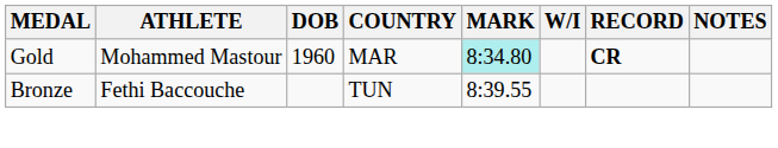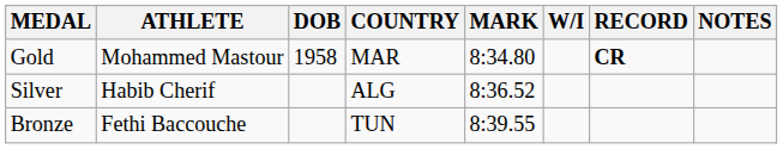 <table class="wikitable">
 <tr>
 <th>MEDAL</th>
 <th>ATHLETE</th>
 <th>DOB</th>
 <th>COUNTRY</th>
 <th>MARK</th>
 <th>W/I</th>
 <th>RECORD</th>
 <th>NOTES</th>
 </tr>
 <tr>
 <td>Gold</td>
 <td>Mohammed Mastour</td>
-<td>1960</td>
+<td>1958</td>
 <td>MAR</td>
-<td style="background: paleturquoise;">8:34.80</td>
+<td>8:34.80</td>
 <td></td>
 <td><strong>CR</strong></td>
+<td></td>
+</tr>
+<tr>
+<td>Silver</td>
+<td>Habib Cherif</td>
+<td></td>
+<td>ALG</td>
+<td>8:36.52</td>
+<td></td>
+<td></td>
 <td></td>
 </tr>
 <tr>
 <td>Bronze</td>
 <td>Fethi Baccouche</td>
 <td></td>
 <td>TUN</td>
 <td>8:39.55</td>
 <td></td>
 <td></td>
 <td></td>
 </tr>
 </table>
